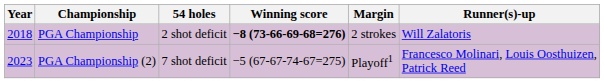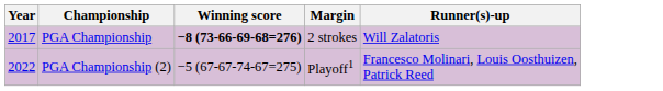 <table class="wikitable">
 <tr>
 <th>Year</th>
 <th>Championship</th>
-<th>54 holes</th>
 <th>Winning score</th>
 <th>Margin</th>
 <th>Runner(s)-up</th>
 </tr>
 <tr style="background:#D8BFD8;">
-<td><a href='#'>2018</a></td>
+<td><a href='#'>2017</a></td>
 <td><a href='#'>PGA Championship</a></td>
-<td>2 shot deficit</td>
 <td><strong>−8 (73-66-69-68=276)</strong></td>
 <td>2 strokes</td>
 <td> <a href='#'>Will Zalatoris</a></td>
 </tr>
 <tr style="background:#D8BFD8;">
-<td><a href='#'>2023</a></td>
+<td><a href='#'>2022</a></td>
 <td><a href='#'>PGA Championship</a> (2)</td>
-<td>7 shot deficit</td>
 <td>−5 (67-67-74-67=275)</td>
 <td>Playoff<sup>1</sup></td>
 <td> <a href='#'>Francesco Molinari</a>,  <a href='#'>Louis Oosthuizen</a>,<br> <a href='#'>Patrick Reed</a></td>
 </tr>
 </table>
